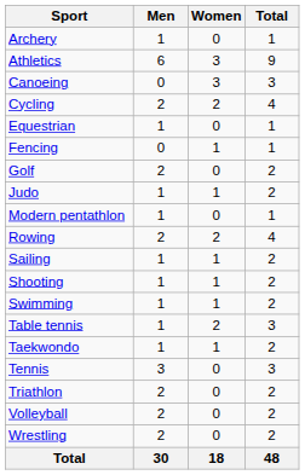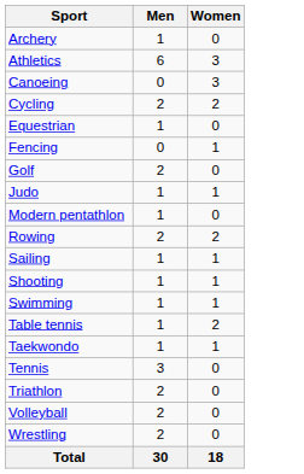 <table class="wikitable sortable" style="text-align:center;">
 <tr>
 <th width=140>Sport</th>
 <th width=55>Men</th>
 <th width=55>Women</th>
-<th width=55>Total</th>
 </tr>
 <tr>
 <td align=left><a href='#'>Archery</a></td>
 <td>1</td>
 <td>0</td>
-<td>1</td>
 </tr>
 <tr>
 <td align=left><a href='#'>Athletics</a></td>
 <td>6</td>
 <td>3</td>
-<td>9</td>
 </tr>
 <tr>
 <td align=left><a href='#'>Canoeing</a></td>
 <td>0</td>
-<td>3</td>
 <td>3</td>
 </tr>
 <tr>
 <td align=left><a href='#'>Cycling</a></td>
 <td>2</td>
 <td>2</td>
-<td>4</td>
 </tr>
 <tr>
 <td align=left><a href='#'>Equestrian</a></td>
 <td>1</td>
 <td>0</td>
-<td>1</td>
 </tr>
 <tr>
 <td align=left><a href='#'>Fencing</a></td>
 <td>0</td>
-<td>1</td>
 <td>1</td>
 </tr>
 <tr>
 <td align=left><a href='#'>Golf</a></td>
 <td>2</td>
 <td>0</td>
-<td>2</td>
 </tr>
 <tr>
 <td align=left><a href='#'>Judo</a></td>
 <td>1</td>
 <td>1</td>
-<td>2</td>
 </tr>
 <tr>
 <td align=left><a href='#'>Modern pentathlon</a></td>
 <td>1</td>
 <td>0</td>
-<td>1</td>
 </tr>
 <tr>
 <td align=left><a href='#'>Rowing</a></td>
 <td>2</td>
 <td>2</td>
-<td>4</td>
 </tr>
 <tr>
 <td align=left><a href='#'>Sailing</a></td>
 <td>1</td>
 <td>1</td>
-<td>2</td>
 </tr>
 <tr>
 <td align=left><a href='#'>Shooting</a></td>
 <td>1</td>
 <td>1</td>
-<td>2</td>
 </tr>
 <tr>
 <td align=left><a href='#'>Swimming</a></td>
 <td>1</td>
 <td>1</td>
-<td>2</td>
 </tr>
 <tr>
 <td align=left><a href='#'>Table tennis</a></td>
 <td>1</td>
 <td>2</td>
-<td>3</td>
 </tr>
 <tr>
 <td align=left><a href='#'>Taekwondo</a></td>
 <td>1</td>
 <td>1</td>
-<td>2</td>
 </tr>
 <tr>
 <td align=left><a href='#'>Tennis</a></td>
 <td>3</td>
 <td>0</td>
-<td>3</td>
 </tr>
 <tr>
 <td align=left><a href='#'>Triathlon</a></td>
 <td>2</td>
 <td>0</td>
-<td>2</td>
 </tr>
 <tr>
 <td align=left><a href='#'>Volleyball</a></td>
 <td>2</td>
 <td>0</td>
-<td>2</td>
 </tr>
 <tr>
 <td align=left><a href='#'>Wrestling</a></td>
 <td>2</td>
 <td>0</td>
-<td>2</td>
 </tr>
 <tr>
 <th>Total</th>
 <th>30</th>
 <th>18</th>
-<th>48</th>
 </tr>
 </table>
